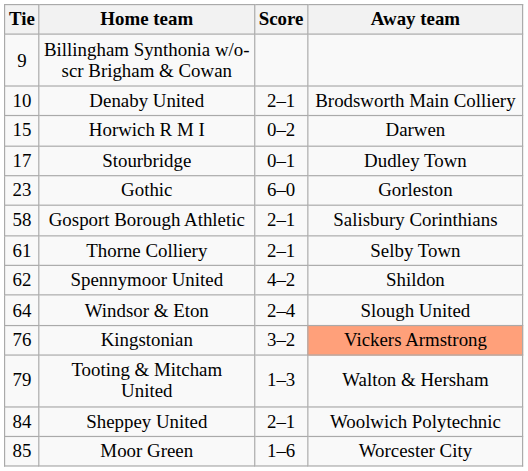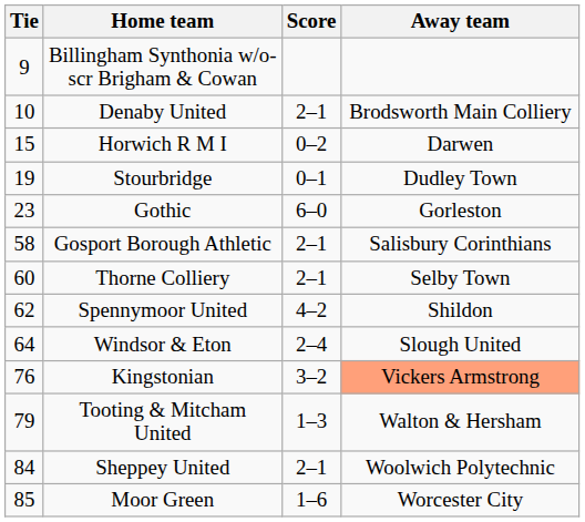 <table class="wikitable" style="text-align:center;">
 <tr>
 <th width=20>Tie</th>
 <th width=175>Home team</th>
 <th width=20>Score</th>
 <th width=175>Away team</th>
 </tr>
 <tr>
 <td>9</td>
 <td>Billingham Synthonia w/o-scr Brigham & Cowan</td>
 <td></td>
 <td></td>
 </tr>
 <tr>
 <td>10</td>
 <td>Denaby United</td>
 <td>2–1</td>
 <td>Brodsworth Main Colliery</td>
 </tr>
 <tr>
 <td>15</td>
 <td>Horwich R M I</td>
 <td>0–2</td>
 <td>Darwen</td>
 </tr>
 <tr>
-<td>17</td>
+<td>19</td>
 <td>Stourbridge</td>
 <td>0–1</td>
 <td>Dudley Town</td>
 </tr>
 <tr>
 <td>23</td>
 <td>Gothic</td>
 <td>6–0</td>
 <td>Gorleston</td>
 </tr>
 <tr>
 <td>58</td>
 <td>Gosport Borough Athletic</td>
 <td>2–1</td>
 <td>Salisbury Corinthians</td>
 </tr>
 <tr>
-<td>61</td>
+<td>60</td>
 <td>Thorne Colliery</td>
 <td>2–1</td>
 <td>Selby Town</td>
 </tr>
 <tr>
 <td>62</td>
 <td>Spennymoor United</td>
 <td>4–2</td>
 <td>Shildon</td>
 </tr>
 <tr>
 <td>64</td>
 <td>Windsor & Eton</td>
 <td>2–4</td>
 <td>Slough United</td>
 </tr>
 <tr>
 <td>76</td>
 <td>Kingstonian</td>
 <td>3–2</td>
 <td style="background: lightsalmon;">Vickers Armstrong</td>
 </tr>
 <tr>
 <td>79</td>
 <td>Tooting & Mitcham United</td>
 <td>1–3</td>
 <td>Walton & Hersham</td>
 </tr>
 <tr>
 <td>84</td>
 <td>Sheppey United</td>
 <td>2–1</td>
 <td>Woolwich Polytechnic</td>
 </tr>
 <tr>
 <td>85</td>
 <td>Moor Green</td>
 <td>1–6</td>
 <td>Worcester City</td>
 </tr>
 </table>
